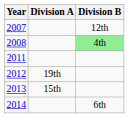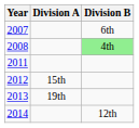 <table class="wikitable" style="text-align:center">
 <tr>
 <th>Year</th>
 <th>Division A</th>
 <th>Division B</th>
 </tr>
 <tr>
 <td><a href='#'>2007</a></td>
 <td></td>
-<td>12th</td>
+<td>6th</td>
 </tr>
 <tr>
 <td><a href='#'>2008</a></td>
 <td></td>
 <td style="background: lightgreen;">4th</td>
 </tr>
 <tr>
 <td><a href='#'>2011</a></td>
 <td></td>
 <td></td>
 </tr>
 <tr>
 <td><a href='#'>2012</a></td>
-<td>19th</td>
+<td>15th</td>
 <td></td>
 </tr>
 <tr>
 <td><a href='#'>2013</a></td>
-<td>15th</td>
+<td>19th</td>
 <td></td>
 </tr>
 <tr>
 <td><a href='#'>2014</a></td>
 <td></td>
-<td>6th</td>
+<td>12th</td>
 </tr>
 </table>
